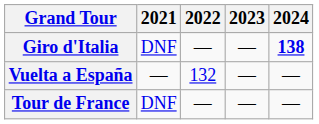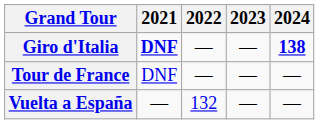 <table class="wikitable plainrowheaders">
 <tr>
 <th scope="col"><a href='#'>Grand Tour</a></th>
 <th scope="col">2021</th>
 <th scope="col">2022</th>
 <th scope="col">2023</th>
 <th scope="col">2024</th>
 </tr>
 <tr style="text-align:center;">
 <th scope="row"> <a href='#'>Giro d'Italia</a></th>
+<td><strong><a href='#'>DNF</a></strong></td>
+<td>—</td>
+<td>—</td>
+<td><strong><a href='#'>138</a></strong></td>
+</tr>
+<tr style="text-align:center;">
+<th scope="row"> <a href='#'>Tour de France</a></th>
 <td><a href='#'>DNF</a></td>
 <td>—</td>
 <td>—</td>
-<td><strong><a href='#'>138</a></strong></td>
+<td>—</td>
 </tr>
 <tr style="text-align:center;">
 <th scope="row"> <a href='#'>Vuelta a España</a></th>
 <td>—</td>
 <td><a href='#'>132</a></td>
 <td>—</td>
 <td>—</td>
 </tr>
-<tr style="text-align:center;">
-<th scope="row"> <a href='#'>Tour de France</a></th>
-<td><a href='#'>DNF</a></td>
-<td>—</td>
-<td>—</td>
-<td>—</td>
-</tr>
 </table>
